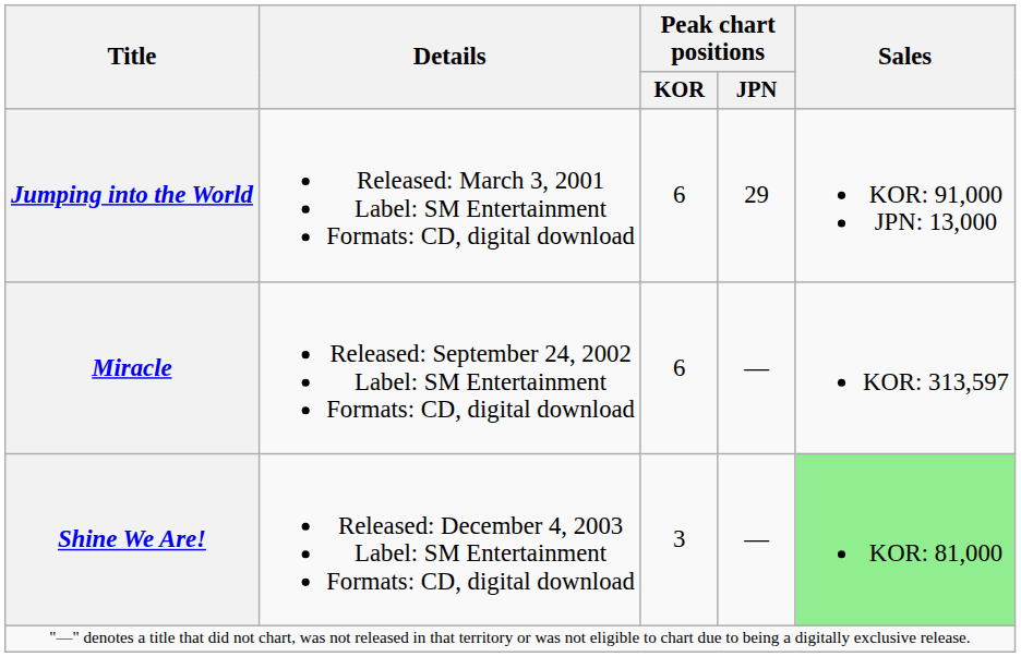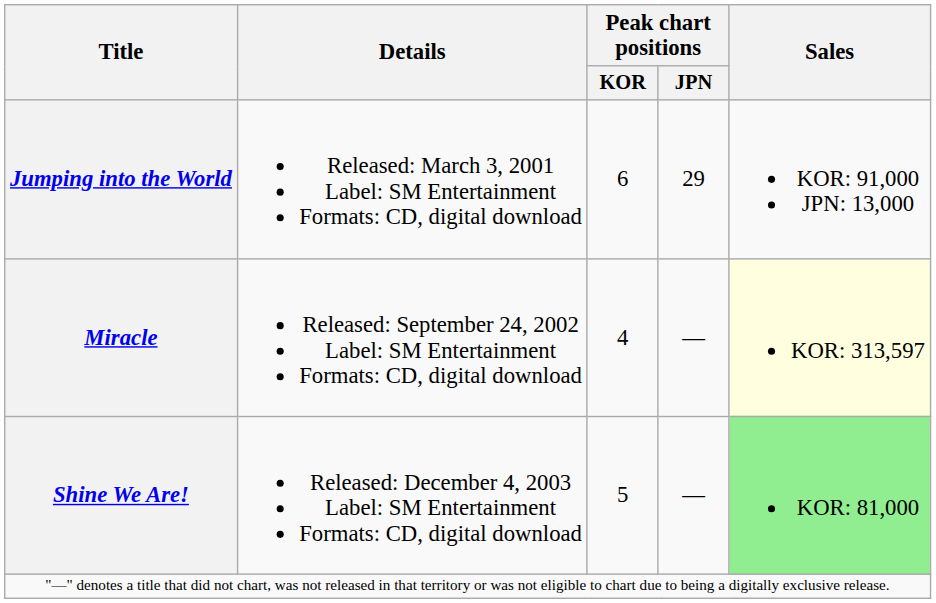 <table class="wikitable plainrowheaders" style="text-align:center;">
 <tr>
 <th rowspan="2">Title</th>
 <th rowspan="2">Details</th>
 <th colspan="2">Peak chart positions</th>
 <th rowspan="2">Sales</th>
 </tr>
 <tr>
 <th style="width:3em;font-size:90%">KOR <br></th>
 <th style="width:3em;font-size:90%">JPN <br></th>
 </tr>
 <tr>
 <th scope="row"><em><a href='#'>Jumping into the World</a></em></th>
 <td><br><ul><li>Released: March 3, 2001</li><li>Label: SM Entertainment</li><li>Formats: CD, digital download</li></ul></td>
 <td>6</td>
 <td>29</td>
 <td><br><ul><li>KOR: 91,000</li><li>JPN: 13,000</li></ul></td>
 </tr>
 <tr>
 <th scope="row"><em><a href='#'>Miracle</a></em></th>
 <td><br><ul><li>Released: September 24, 2002</li><li>Label: SM Entertainment</li><li>Formats: CD, digital download</li></ul></td>
-<td>6</td>
+<td>4</td>
 <td>—</td>
-<td><br><ul><li>KOR: 313,597</li></ul></td>
+<td style="background: lightyellow;"><br><ul><li>KOR: 313,597</li></ul></td>
 </tr>
 <tr>
 <th scope="row"><em><a href='#'>Shine We Are!</a></em></th>
 <td><br><ul><li>Released: December 4, 2003</li><li>Label: SM Entertainment</li><li>Formats: CD, digital download</li></ul></td>
-<td>3</td>
+<td>5</td>
 <td>—</td>
 <td style="background: lightgreen;"><br><ul><li>KOR: 81,000</li></ul></td>
 </tr>
 <tr>
 <td colspan="19" style="text-align:center; font-size:8pt;">"—" denotes a title that did not chart, was not released in that territory or was not eligible to chart due to being a digitally exclusive release.</td>
 </tr>
 </table>
